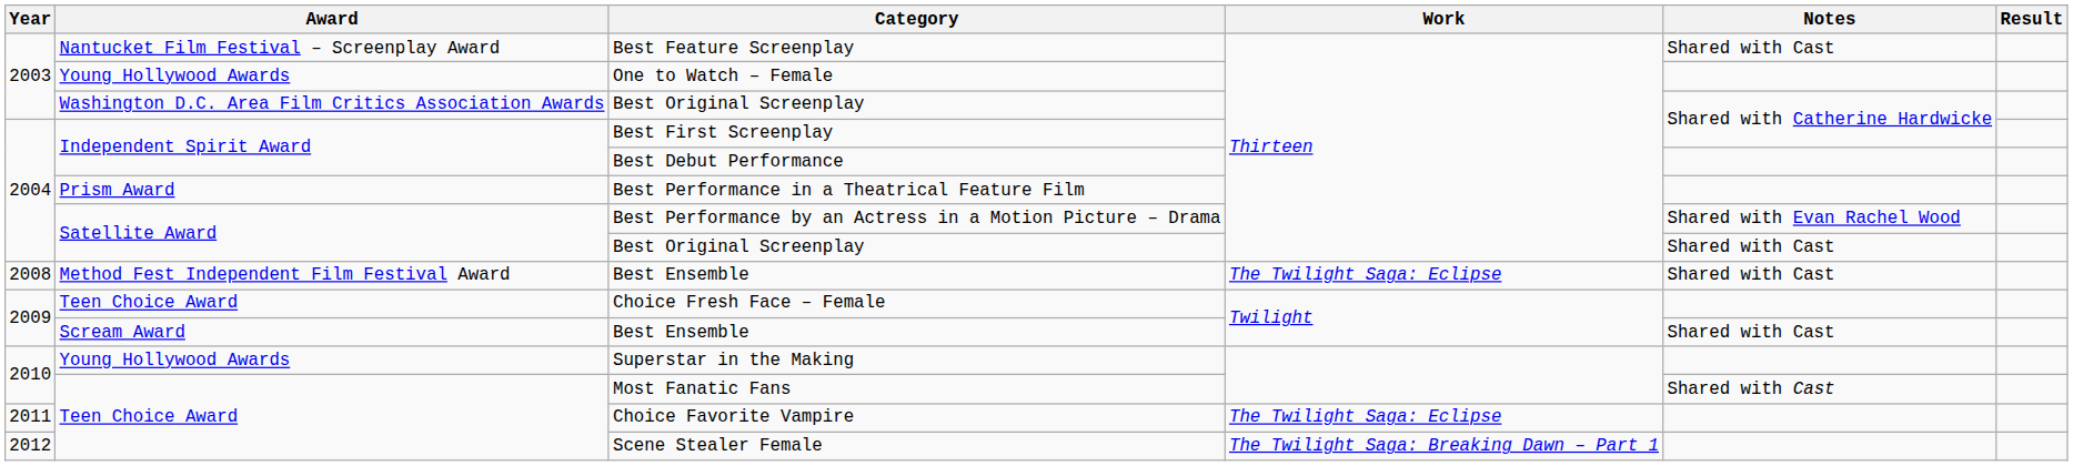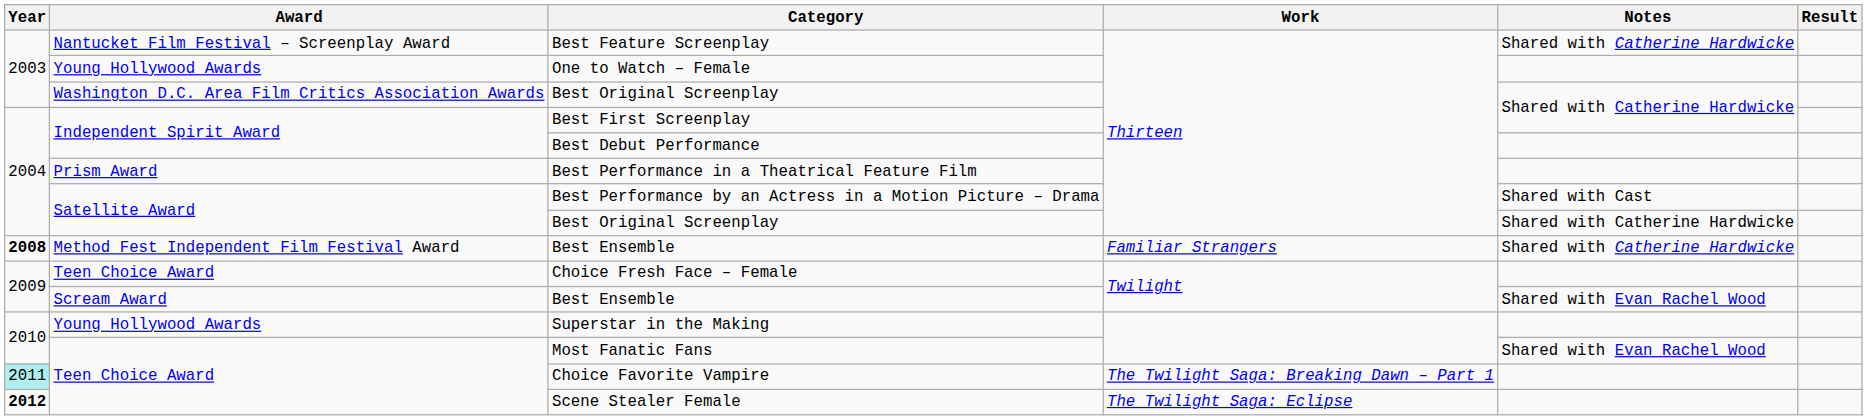 <table class="wikitable sortable">
 <tr>
 <th>Year</th>
 <th>Award</th>
 <th>Category</th>
 <th>Work</th>
 <th>Notes</th>
 <th>Result</th>
 </tr>
 <tr>
 <td rowspan=3>2003</td>
 <td><a href='#'>Nantucket Film Festival</a> – Screenplay Award</td>
 <td>Best Feature Screenplay</td>
 <td rowspan="8"><em><a href='#'>Thirteen</a></em></td>
-<td>Shared with Cast</td>
+<td>Shared with <em><a href='#'>Catherine Hardwicke</a></em></td>
 <td></td>
 </tr>
 <tr>
 <td><a href='#'>Young Hollywood Awards</a></td>
 <td>One to Watch – Female</td>
 <td></td>
 <td></td>
 </tr>
 <tr>
 <td><a href='#'>Washington D.C. Area Film Critics Association Awards</a></td>
 <td>Best Original Screenplay</td>
 <td rowspan=2>Shared with <a href='#'>Catherine Hardwicke</a></td>
 <td></td>
 </tr>
 <tr>
 <td rowspan="5">2004</td>
 <td rowspan=2><a href='#'>Independent Spirit Award</a></td>
 <td>Best First Screenplay</td>
 <td></td>
 </tr>
 <tr>
 <td>Best Debut Performance</td>
 <td></td>
 <td></td>
 </tr>
 <tr>
 <td><a href='#'>Prism Award</a></td>
 <td>Best Performance in a Theatrical Feature Film</td>
 <td></td>
 <td></td>
 </tr>
 <tr>
 <td rowspan=2><a href='#'>Satellite Award</a></td>
 <td>Best Performance by an Actress in a Motion Picture – Drama</td>
-<td>Shared with <a href='#'>Evan Rachel Wood</a></td>
+<td>Shared with Cast</td>
 <td></td>
 </tr>
 <tr>
 <td>Best Original Screenplay</td>
-<td>Shared with Cast</td>
+<td>Shared with Catherine Hardwicke</td>
 <td></td>
 </tr>
 <tr>
-<td>2008</td>
+<td><strong>2008</strong></td>
 <td><a href='#'>Method Fest Independent Film Festival</a> Award</td>
 <td>Best Ensemble</td>
-<td><em><a href='#'>The Twilight Saga: Eclipse</a></em></td>
-<td>Shared with Cast</td>
+<td><em><a href='#'>Familiar Strangers</a></em></td>
+<td>Shared with <em><a href='#'>Catherine Hardwicke</a></em></td>
 <td></td>
 </tr>
 <tr>
 <td rowspan=2>2009</td>
 <td><a href='#'>Teen Choice Award</a></td>
 <td>Choice Fresh Face – Female</td>
 <td rowspan=2><em><a href='#'>Twilight</a></em></td>
 <td></td>
 <td></td>
 </tr>
 <tr>
 <td><a href='#'>Scream Award</a></td>
 <td>Best Ensemble</td>
-<td>Shared with Cast</td>
+<td>Shared with <a href='#'>Evan Rachel Wood</a></td>
 <td></td>
 </tr>
 <tr>
 <td rowspan=2>2010</td>
 <td><a href='#'>Young Hollywood Awards</a></td>
 <td>Superstar in the Making</td>
 <td rowspan=2><em></em></td>
 <td></td>
 <td></td>
 </tr>
 <tr>
 <td rowspan=3><a href='#'>Teen Choice Award</a></td>
 <td>Most Fanatic Fans</td>
-<td>Shared with <em>Cast</em></td>
+<td>Shared with <a href='#'>Evan Rachel Wood</a></td>
 <td></td>
 </tr>
 <tr>
-<td>2011</td>
+<td style="background: paleturquoise;">2011</td>
 <td>Choice Favorite Vampire</td>
+<td><em><a href='#'>The Twilight Saga: Breaking Dawn – Part 1</a></em></td>
+<td></td>
+<td></td>
+</tr>
+<tr>
+<td><strong>2012</strong></td>
+<td>Scene Stealer Female</td>
 <td><em><a href='#'>The Twilight Saga: Eclipse</a></em></td>
 <td></td>
 <td></td>
 </tr>
-<tr>
-<td>2012</td>
-<td>Scene Stealer Female</td>
-<td><em><a href='#'>The Twilight Saga: Breaking Dawn – Part 1</a></em></td>
-<td></td>
-<td></td>
-</tr>
 </table>
